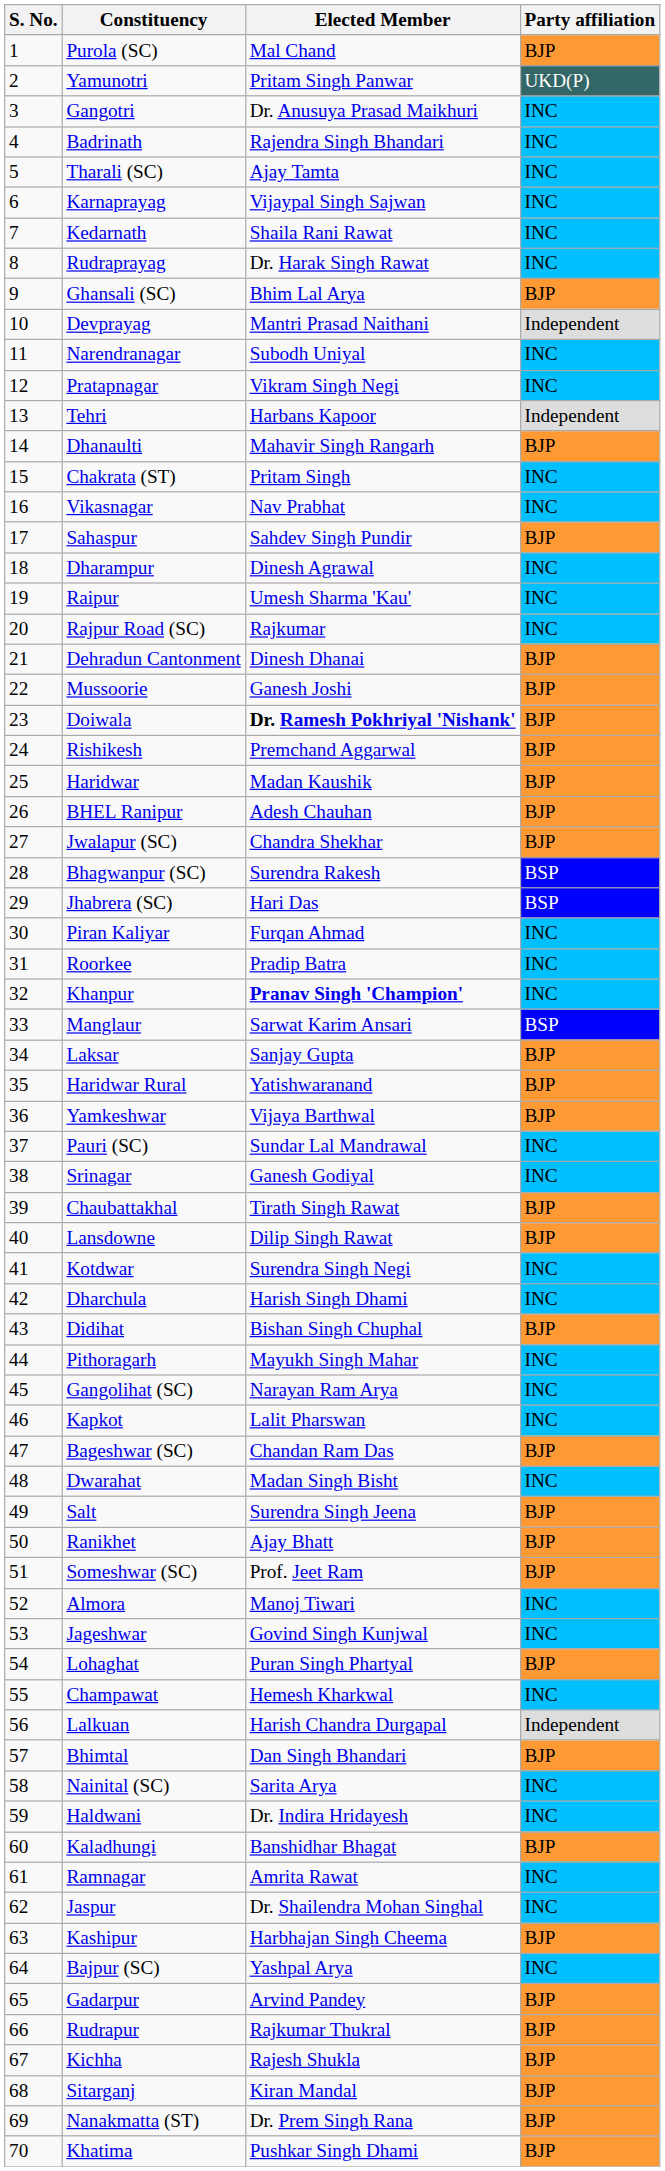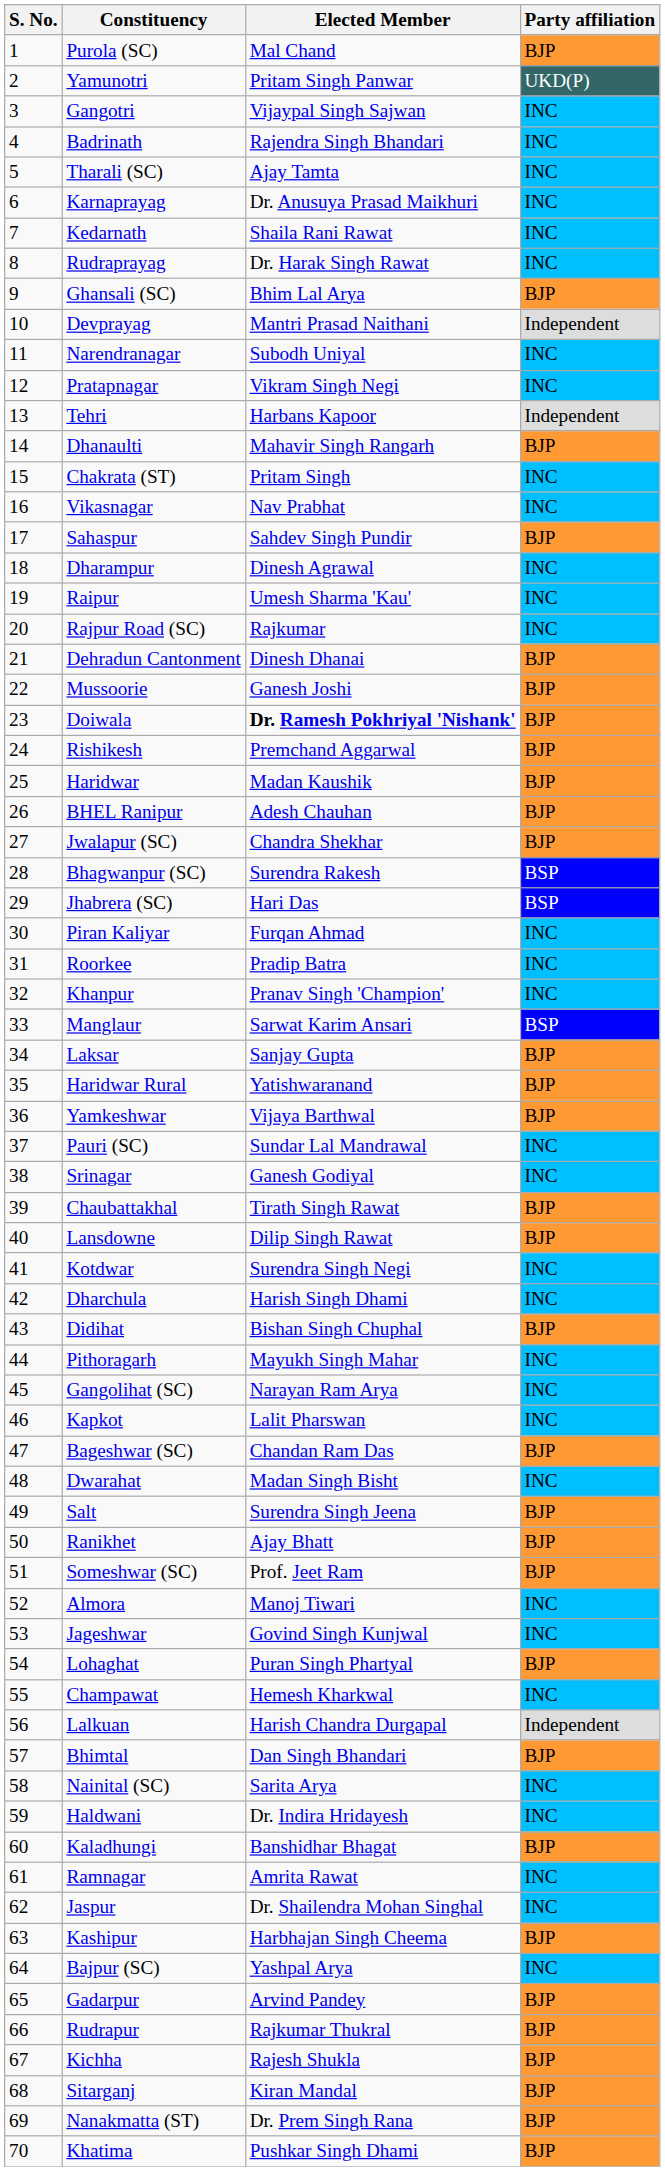 <table class="wikitable sortable">
 <tr style="background:#E9E9E9;">
 <th>S. No.</th>
 <th>Constituency</th>
 <th>Elected Member</th>
 <th>Party affiliation</th>
 </tr>
 <tr>
 <td>1</td>
 <td><a href='#'>Purola</a> (SC)</td>
 <td><a href='#'>Mal Chand</a></td>
 <td bgcolor=#FF9933>BJP</td>
 </tr>
 <tr>
 <td>2</td>
 <td><a href='#'>Yamunotri</a></td>
 <td><a href='#'>Pritam Singh Panwar</a></td>
 <td style="background: #336666; color: white">UKD(P)</td>
 </tr>
 <tr>
 <td>3</td>
 <td><a href='#'>Gangotri</a></td>
-<td>Dr. <a href='#'>Anusuya Prasad Maikhuri</a></td>
+<td><a href='#'>Vijaypal Singh Sajwan</a></td>
 <td bgcolor=#00BFFF>INC</td>
 </tr>
 <tr>
 <td>4</td>
 <td><a href='#'>Badrinath</a></td>
 <td><a href='#'>Rajendra Singh Bhandari</a></td>
 <td bgcolor=#00BFFF>INC</td>
 </tr>
 <tr>
 <td>5</td>
 <td><a href='#'>Tharali</a> (SC)</td>
 <td><a href='#'>Ajay Tamta</a></td>
 <td bgcolor=#00BFFF>INC</td>
 </tr>
 <tr>
 <td>6</td>
 <td><a href='#'>Karnaprayag</a></td>
-<td><a href='#'>Vijaypal Singh Sajwan</a></td>
+<td>Dr. <a href='#'>Anusuya Prasad Maikhuri</a></td>
 <td bgcolor=#00BFFF>INC</td>
 </tr>
 <tr>
 <td>7</td>
 <td><a href='#'>Kedarnath</a></td>
 <td><a href='#'>Shaila Rani Rawat</a></td>
 <td bgcolor=#00BFFF>INC</td>
 </tr>
 <tr>
 <td>8</td>
 <td><a href='#'>Rudraprayag</a></td>
 <td>Dr. <a href='#'>Harak Singh Rawat</a></td>
 <td bgcolor=#00BFFF>INC</td>
 </tr>
 <tr>
 <td>9</td>
 <td><a href='#'>Ghansali</a> (SC)</td>
 <td><a href='#'>Bhim Lal Arya</a></td>
 <td bgcolor=#FF9933>BJP</td>
 </tr>
 <tr>
 <td>10</td>
 <td><a href='#'>Devprayag</a></td>
 <td><a href='#'>Mantri Prasad Naithani</a></td>
 <td bgcolor=#DDDDDD>Independent</td>
 </tr>
 <tr>
 <td>11</td>
 <td><a href='#'>Narendranagar</a></td>
 <td><a href='#'>Subodh Uniyal</a></td>
 <td bgcolor=#00BFFF>INC</td>
 </tr>
 <tr>
 <td>12</td>
 <td><a href='#'>Pratapnagar</a></td>
 <td><a href='#'>Vikram Singh Negi</a></td>
 <td bgcolor=#00BFFF>INC</td>
 </tr>
 <tr>
 <td>13</td>
 <td><a href='#'>Tehri</a></td>
 <td><a href='#'>Harbans Kapoor</a></td>
 <td bgcolor=#DDDDDD>Independent</td>
 </tr>
 <tr>
 <td>14</td>
 <td><a href='#'>Dhanaulti</a></td>
 <td><a href='#'>Mahavir Singh Rangarh</a></td>
 <td bgcolor=#FF9933>BJP</td>
 </tr>
 <tr>
 <td>15</td>
 <td><a href='#'>Chakrata</a> (ST)</td>
 <td><a href='#'>Pritam Singh</a></td>
 <td bgcolor=#00BFFF>INC</td>
 </tr>
 <tr>
 <td>16</td>
 <td><a href='#'>Vikasnagar</a></td>
 <td><a href='#'>Nav Prabhat</a></td>
 <td bgcolor=#00BFFF>INC</td>
 </tr>
 <tr>
 <td>17</td>
 <td><a href='#'>Sahaspur</a></td>
 <td><a href='#'>Sahdev Singh Pundir</a></td>
 <td bgcolor=#FF9933>BJP</td>
 </tr>
 <tr>
 <td>18</td>
 <td><a href='#'>Dharampur</a></td>
 <td><a href='#'>Dinesh Agrawal</a></td>
 <td bgcolor=#00BFFF>INC</td>
 </tr>
 <tr>
 <td>19</td>
 <td><a href='#'>Raipur</a></td>
 <td><a href='#'>Umesh Sharma 'Kau'</a></td>
 <td bgcolor=#00BFFF>INC</td>
 </tr>
 <tr>
 <td>20</td>
 <td><a href='#'>Rajpur Road</a> (SC)</td>
 <td><a href='#'>Rajkumar</a></td>
 <td bgcolor=#00BFFF>INC</td>
 </tr>
 <tr>
 <td>21</td>
 <td><a href='#'>Dehradun Cantonment</a></td>
 <td><a href='#'>Dinesh Dhanai</a></td>
 <td bgcolor=#FF9933>BJP</td>
 </tr>
 <tr>
 <td>22</td>
 <td><a href='#'>Mussoorie</a></td>
 <td><a href='#'>Ganesh Joshi</a></td>
 <td bgcolor=#FF9933>BJP</td>
 </tr>
 <tr>
 <td>23</td>
 <td><a href='#'>Doiwala</a></td>
 <td><strong>Dr. <a href='#'>Ramesh Pokhriyal 'Nishank'</a></strong></td>
 <td bgcolor=#FF9933>BJP</td>
 </tr>
 <tr>
 <td>24</td>
 <td><a href='#'>Rishikesh</a></td>
 <td><a href='#'>Premchand Aggarwal</a></td>
 <td bgcolor=#FF9933>BJP</td>
 </tr>
 <tr>
 <td>25</td>
 <td><a href='#'>Haridwar</a></td>
 <td><a href='#'>Madan Kaushik</a></td>
 <td bgcolor=#FF9933>BJP</td>
 </tr>
 <tr>
 <td>26</td>
 <td><a href='#'>BHEL Ranipur</a></td>
 <td><a href='#'>Adesh Chauhan</a></td>
 <td bgcolor=#FF9933>BJP</td>
 </tr>
 <tr>
 <td>27</td>
 <td><a href='#'>Jwalapur</a> (SC)</td>
 <td><a href='#'>Chandra Shekhar</a></td>
 <td bgcolor=#FF9933>BJP</td>
 </tr>
 <tr>
 <td>28</td>
 <td><a href='#'>Bhagwanpur</a> (SC)</td>
 <td><a href='#'>Surendra Rakesh</a></td>
 <td style="background: #0000FF; color: white">BSP</td>
 </tr>
 <tr>
 <td>29</td>
 <td><a href='#'>Jhabrera</a> (SC)</td>
 <td><a href='#'>Hari Das</a></td>
 <td style="background: #0000FF; color: white">BSP</td>
 </tr>
 <tr>
 <td>30</td>
 <td><a href='#'>Piran Kaliyar</a></td>
 <td><a href='#'>Furqan Ahmad</a></td>
 <td bgcolor=#00BFFF>INC</td>
 </tr>
 <tr>
 <td>31</td>
 <td><a href='#'>Roorkee</a></td>
 <td><a href='#'>Pradip Batra</a></td>
 <td bgcolor=#00BFFF>INC</td>
 </tr>
 <tr>
 <td>32</td>
 <td><a href='#'>Khanpur</a></td>
-<td><strong><a href='#'>Pranav Singh 'Champion'</a></strong></td>
+<td><a href='#'>Pranav Singh 'Champion'</a></td>
 <td bgcolor=#00BFFF>INC</td>
 </tr>
 <tr>
 <td>33</td>
 <td><a href='#'>Manglaur</a></td>
 <td><a href='#'>Sarwat Karim Ansari</a></td>
 <td style="background: #0000FF; color: white">BSP</td>
 </tr>
 <tr>
 <td>34</td>
 <td><a href='#'>Laksar</a></td>
 <td><a href='#'>Sanjay Gupta</a></td>
 <td bgcolor=#FF9933>BJP</td>
 </tr>
 <tr>
 <td>35</td>
 <td><a href='#'>Haridwar Rural</a></td>
 <td><a href='#'>Yatishwaranand</a></td>
 <td bgcolor=#FF9933>BJP</td>
 </tr>
 <tr>
 <td>36</td>
 <td><a href='#'>Yamkeshwar</a></td>
 <td><a href='#'>Vijaya Barthwal</a></td>
 <td bgcolor=#FF9933>BJP</td>
 </tr>
 <tr>
 <td>37</td>
 <td><a href='#'>Pauri</a> (SC)</td>
 <td><a href='#'>Sundar Lal Mandrawal</a></td>
 <td bgcolor=#00BFFF>INC</td>
 </tr>
 <tr>
 <td>38</td>
 <td><a href='#'>Srinagar</a></td>
 <td><a href='#'>Ganesh Godiyal</a></td>
 <td bgcolor=#00BFFF>INC</td>
 </tr>
 <tr>
 <td>39</td>
 <td><a href='#'>Chaubattakhal</a></td>
 <td><a href='#'>Tirath Singh Rawat</a></td>
 <td bgcolor=#FF9933>BJP</td>
 </tr>
 <tr>
 <td>40</td>
 <td><a href='#'>Lansdowne</a></td>
 <td><a href='#'>Dilip Singh Rawat</a></td>
 <td bgcolor=#FF9933>BJP</td>
 </tr>
 <tr>
 <td>41</td>
 <td><a href='#'>Kotdwar</a></td>
 <td><a href='#'>Surendra Singh Negi</a></td>
 <td bgcolor=#00BFFF>INC</td>
 </tr>
 <tr>
 <td>42</td>
 <td><a href='#'>Dharchula</a></td>
 <td><a href='#'>Harish Singh Dhami</a></td>
 <td bgcolor=#00BFFF>INC</td>
 </tr>
 <tr>
 <td>43</td>
 <td><a href='#'>Didihat</a></td>
 <td><a href='#'>Bishan Singh Chuphal</a></td>
 <td bgcolor=#FF9933>BJP</td>
 </tr>
 <tr>
 <td>44</td>
 <td><a href='#'>Pithoragarh</a></td>
 <td><a href='#'>Mayukh Singh Mahar</a></td>
 <td bgcolor=#00BFFF>INC</td>
 </tr>
 <tr>
 <td>45</td>
 <td><a href='#'>Gangolihat</a> (SC)</td>
 <td><a href='#'>Narayan Ram Arya</a></td>
 <td bgcolor=#00BFFF>INC</td>
 </tr>
 <tr>
 <td>46</td>
 <td><a href='#'>Kapkot</a></td>
 <td><a href='#'>Lalit Pharswan</a></td>
 <td bgcolor=#00BFFF>INC</td>
 </tr>
 <tr>
 <td>47</td>
 <td><a href='#'>Bageshwar</a> (SC)</td>
 <td><a href='#'>Chandan Ram Das</a></td>
 <td bgcolor=#FF9933>BJP</td>
 </tr>
 <tr>
 <td>48</td>
 <td><a href='#'>Dwarahat</a></td>
 <td><a href='#'>Madan Singh Bisht</a></td>
 <td bgcolor=#00BFFF>INC</td>
 </tr>
 <tr>
 <td>49</td>
 <td><a href='#'>Salt</a></td>
 <td><a href='#'>Surendra Singh Jeena</a></td>
 <td bgcolor=#FF9933>BJP</td>
 </tr>
 <tr>
 <td>50</td>
 <td><a href='#'>Ranikhet</a></td>
 <td><a href='#'>Ajay Bhatt</a></td>
 <td bgcolor=#FF9933>BJP</td>
 </tr>
 <tr>
 <td>51</td>
 <td><a href='#'>Someshwar</a> (SC)</td>
 <td>Prof. <a href='#'>Jeet Ram</a></td>
 <td bgcolor=#FF9933>BJP</td>
 </tr>
 <tr>
 <td>52</td>
 <td><a href='#'>Almora</a></td>
 <td><a href='#'>Manoj Tiwari</a></td>
 <td bgcolor=#00BFFF>INC</td>
 </tr>
 <tr>
 <td>53</td>
 <td><a href='#'>Jageshwar</a></td>
 <td><a href='#'>Govind Singh Kunjwal</a></td>
 <td bgcolor=#00BFFF>INC</td>
 </tr>
 <tr>
 <td>54</td>
 <td><a href='#'>Lohaghat</a></td>
 <td><a href='#'>Puran Singh Phartyal</a></td>
 <td bgcolor=#FF9933>BJP</td>
 </tr>
 <tr>
 <td>55</td>
 <td><a href='#'>Champawat</a></td>
 <td><a href='#'>Hemesh Kharkwal</a></td>
 <td bgcolor=#00BFFF>INC</td>
 </tr>
 <tr>
 <td>56</td>
 <td><a href='#'>Lalkuan</a></td>
 <td><a href='#'>Harish Chandra Durgapal</a></td>
 <td bgcolor=#DDDDDD>Independent</td>
 </tr>
 <tr>
 <td>57</td>
 <td><a href='#'>Bhimtal</a></td>
 <td><a href='#'>Dan Singh Bhandari</a></td>
 <td bgcolor=#FF9933>BJP</td>
 </tr>
 <tr>
 <td>58</td>
 <td><a href='#'>Nainital</a> (SC)</td>
 <td><a href='#'>Sarita Arya</a></td>
 <td bgcolor=#00BFFF>INC</td>
 </tr>
 <tr>
 <td>59</td>
 <td><a href='#'>Haldwani</a></td>
 <td>Dr. <a href='#'>Indira Hridayesh</a></td>
 <td bgcolor=#00BFFF>INC</td>
 </tr>
 <tr>
 <td>60</td>
 <td><a href='#'>Kaladhungi</a></td>
 <td><a href='#'>Banshidhar Bhagat</a></td>
 <td bgcolor=#FF9933>BJP</td>
 </tr>
 <tr>
 <td>61</td>
 <td><a href='#'>Ramnagar</a></td>
 <td><a href='#'>Amrita Rawat</a></td>
 <td bgcolor=#00BFFF>INC</td>
 </tr>
 <tr>
 <td>62</td>
 <td><a href='#'>Jaspur</a></td>
 <td>Dr. <a href='#'>Shailendra Mohan Singhal</a></td>
 <td bgcolor=#00BFFF>INC</td>
 </tr>
 <tr>
 <td>63</td>
 <td><a href='#'>Kashipur</a></td>
 <td><a href='#'>Harbhajan Singh Cheema</a></td>
 <td bgcolor=#FF9933>BJP</td>
 </tr>
 <tr>
 <td>64</td>
 <td><a href='#'>Bajpur</a> (SC)</td>
 <td><a href='#'>Yashpal Arya</a></td>
 <td bgcolor=#00BFFF>INC</td>
 </tr>
 <tr>
 <td>65</td>
 <td><a href='#'>Gadarpur</a></td>
 <td><a href='#'>Arvind Pandey</a></td>
 <td bgcolor=#FF9933>BJP</td>
 </tr>
 <tr>
 <td>66</td>
 <td><a href='#'>Rudrapur</a></td>
 <td><a href='#'>Rajkumar Thukral</a></td>
 <td bgcolor=#FF9933>BJP</td>
 </tr>
 <tr>
 <td>67</td>
 <td><a href='#'>Kichha</a></td>
 <td><a href='#'>Rajesh Shukla</a></td>
 <td bgcolor=#FF9933>BJP</td>
 </tr>
 <tr>
 <td>68</td>
 <td><a href='#'>Sitarganj</a></td>
 <td><a href='#'>Kiran Mandal</a></td>
 <td bgcolor=#FF9933>BJP</td>
 </tr>
 <tr>
 <td>69</td>
 <td><a href='#'>Nanakmatta</a> (ST)</td>
 <td>Dr. <a href='#'>Prem Singh Rana</a></td>
 <td bgcolor=#FF9933>BJP</td>
 </tr>
 <tr>
 <td>70</td>
 <td><a href='#'>Khatima</a></td>
 <td><a href='#'>Pushkar Singh Dhami</a></td>
 <td bgcolor=#FF9933>BJP</td>
 </tr>
 </table>
